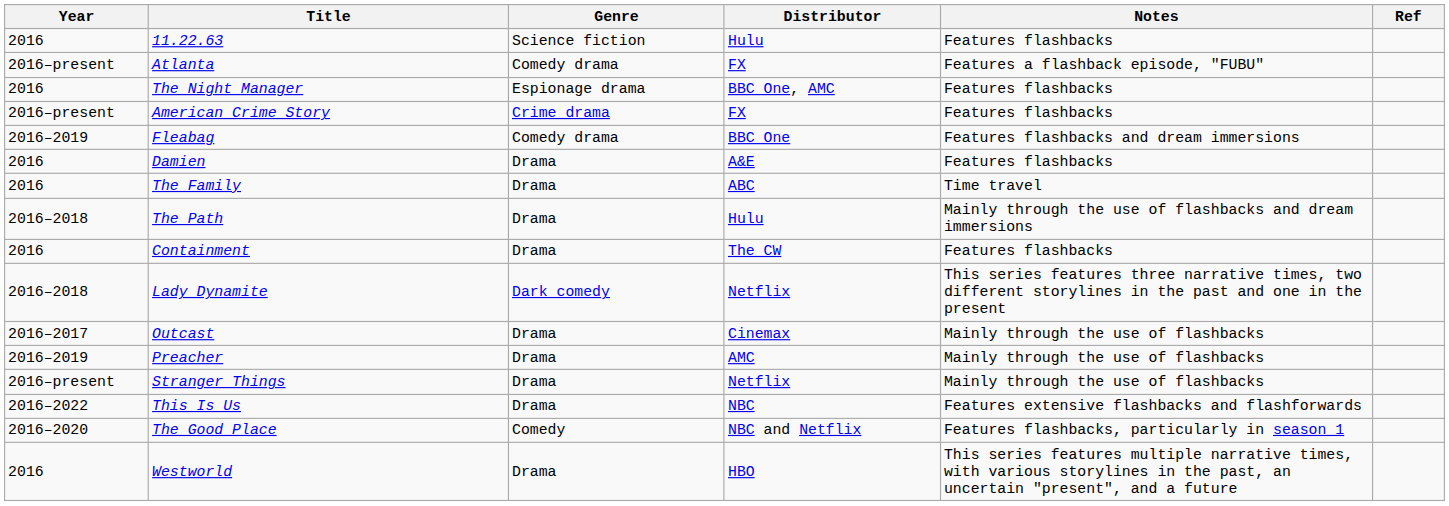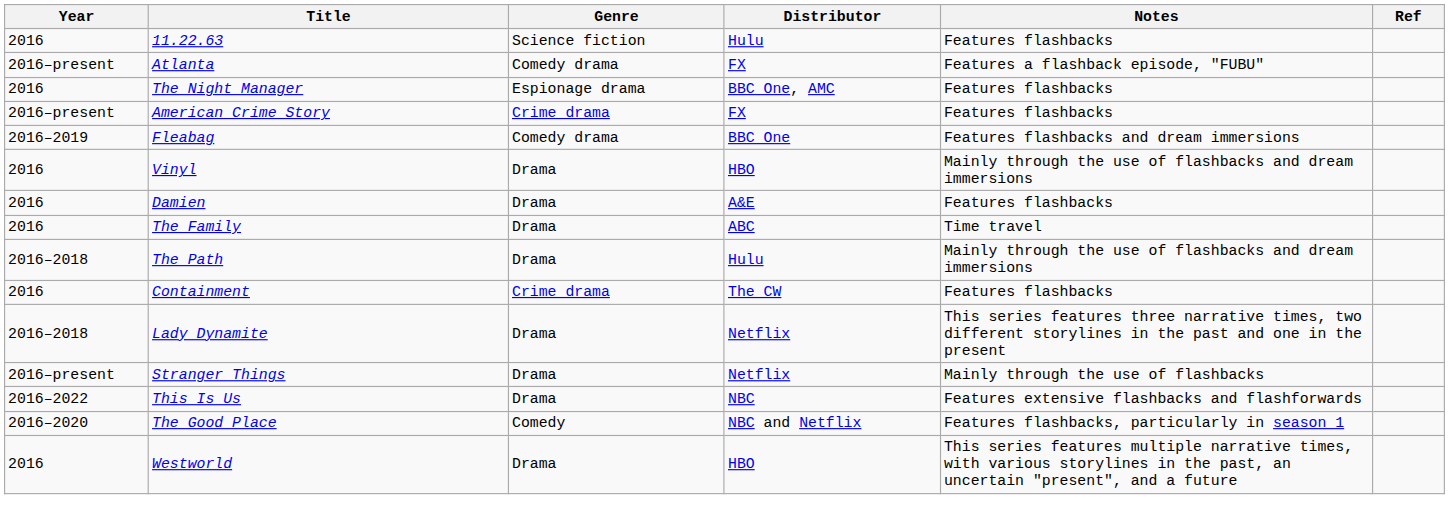 <table class="wikitable sortable" style="width:100%; font-size:100%;">
 <tr>
 <th style="width:10%;">Year</th>
 <th style="width:25%;">Title</th>
 <th style="width:15%;">Genre</th>
 <th style="width:15%;">Distributor</th>
 <th style="width:30%;">Notes</th>
 <th style="width:5%;">Ref</th>
 </tr>
 <tr>
 <td>2016</td>
 <td><em><a href='#'>11.22.63</a></em></td>
 <td>Science fiction</td>
 <td><a href='#'>Hulu</a></td>
 <td>Features flashbacks</td>
 <td></td>
 </tr>
 <tr>
 <td>2016–present</td>
 <td><em><a href='#'>Atlanta</a></em></td>
 <td>Comedy drama</td>
 <td><a href='#'>FX</a></td>
 <td>Features a flashback episode, "FUBU"</td>
 <td></td>
 </tr>
 <tr>
 <td>2016</td>
 <td><em><a href='#'>The Night Manager</a></em></td>
 <td>Espionage drama</td>
 <td><a href='#'>BBC One</a>, <a href='#'>AMC</a></td>
 <td>Features flashbacks</td>
 <td></td>
 </tr>
 <tr>
 <td>2016–present</td>
 <td><em><a href='#'>American Crime Story</a></em></td>
 <td><a href='#'>Crime drama</a></td>
 <td><a href='#'>FX</a></td>
 <td>Features flashbacks</td>
 <td></td>
 </tr>
 <tr>
 <td>2016–2019</td>
 <td><em><a href='#'>Fleabag</a></em></td>
 <td>Comedy drama</td>
 <td><a href='#'>BBC One</a></td>
 <td>Features flashbacks and dream immersions</td>
 <td></td>
 </tr>
 <tr>
 <td>2016</td>
+<td><em><a href='#'>Vinyl</a></em></td>
+<td>Drama</td>
+<td><a href='#'>HBO</a></td>
+<td>Mainly through the use of flashbacks and dream immersions</td>
+<td></td>
+</tr>
+<tr>
+<td>2016</td>
 <td><em><a href='#'>Damien</a></em></td>
 <td>Drama</td>
 <td><a href='#'>A&E</a></td>
 <td>Features flashbacks</td>
 <td></td>
 </tr>
 <tr>
 <td>2016</td>
 <td><em><a href='#'>The Family</a></em></td>
 <td>Drama</td>
 <td><a href='#'>ABC</a></td>
 <td>Time travel</td>
 <td></td>
 </tr>
 <tr>
 <td>2016–2018</td>
 <td><em><a href='#'>The Path</a></em></td>
 <td>Drama</td>
 <td><a href='#'>Hulu</a></td>
 <td>Mainly through the use of flashbacks and dream immersions</td>
 <td></td>
 </tr>
 <tr>
 <td>2016</td>
 <td><em><a href='#'>Containment</a></em></td>
-<td>Drama</td>
+<td><a href='#'>Crime drama</a></td>
 <td><a href='#'>The CW</a></td>
 <td>Features flashbacks</td>
 <td></td>
 </tr>
 <tr>
 <td>2016–2018</td>
 <td><em><a href='#'>Lady Dynamite</a></em></td>
-<td><a href='#'>Dark comedy</a></td>
+<td>Drama</td>
 <td><a href='#'>Netflix</a></td>
 <td>This series features three narrative times, two different storylines in the past and one in the present</td>
-<td></td>
-</tr>
-<tr>
-<td>2016–2017</td>
-<td><em><a href='#'>Outcast</a></em></td>
-<td>Drama</td>
-<td><a href='#'>Cinemax</a></td>
-<td>Mainly through the use of flashbacks</td>
-<td></td>
-</tr>
-<tr>
-<td>2016–2019</td>
-<td><em><a href='#'>Preacher</a></em></td>
-<td>Drama</td>
-<td><a href='#'>AMC</a></td>
-<td>Mainly through the use of flashbacks</td>
 <td></td>
 </tr>
 <tr>
 <td>2016–present</td>
 <td><em><a href='#'>Stranger Things</a></em></td>
 <td>Drama</td>
 <td><a href='#'>Netflix</a></td>
 <td>Mainly through the use of flashbacks</td>
 <td></td>
 </tr>
 <tr>
 <td>2016–2022</td>
 <td><em><a href='#'>This Is Us</a></em></td>
 <td>Drama</td>
 <td><a href='#'>NBC</a></td>
 <td>Features extensive flashbacks and flashforwards</td>
 <td></td>
 </tr>
 <tr>
 <td>2016–2020</td>
 <td><em><a href='#'>The Good Place</a></em></td>
 <td>Comedy</td>
 <td><a href='#'>NBC</a> and <a href='#'>Netflix</a></td>
 <td>Features flashbacks, particularly in <a href='#'>season 1</a></td>
 <td></td>
 </tr>
 <tr>
 <td>2016</td>
 <td><em><a href='#'>Westworld</a></em></td>
 <td>Drama</td>
 <td><a href='#'>HBO</a></td>
 <td>This series features multiple narrative times, with various storylines in the past, an uncertain "present", and a future</td>
 <td></td>
 </tr>
 </table>
